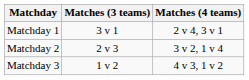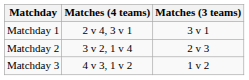 <table class="wikitable" style="text-align:center">
 <tr>
 <th>Matchday</th>
+<th>Matches (4 teams)</th>
 <th>Matches (3 teams)</th>
-<th>Matches (4 teams)</th>
 </tr>
 <tr>
 <td>Matchday 1</td>
+<td>2 v 4, 3 v 1</td>
 <td>3 v 1</td>
-<td>2 v 4, 3 v 1</td>
 </tr>
 <tr>
 <td>Matchday 2</td>
+<td>3 v 2, 1 v 4</td>
 <td>2 v 3</td>
-<td>3 v 2, 1 v 4</td>
 </tr>
 <tr>
 <td>Matchday 3</td>
+<td>4 v 3, 1 v 2</td>
 <td>1 v 2</td>
-<td>4 v 3, 1 v 2</td>
 </tr>
 </table>
